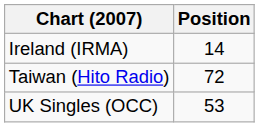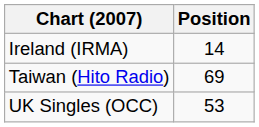 <table class="wikitable">
 <tr>
 <th>Chart (2007)</th>
 <th>Position</th>
 </tr>
 <tr>
 <td>Ireland (IRMA)</td>
 <td align="center">14</td>
 </tr>
 <tr>
 <td>Taiwan (<a href='#'>Hito Radio</a>)</td>
-<td style="text-align:center;">72</td>
+<td style="text-align:center;">69</td>
 </tr>
 <tr>
 <td>UK Singles (OCC)</td>
 <td align="center">53</td>
 </tr>
 </table>
